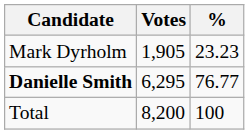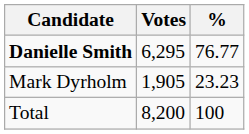 <table class="wikitable">
 <tr>
 <th>Candidate</th>
 <th>Votes</th>
 <th>%</th>
 </tr>
 <tr>
+<td><strong>Danielle Smith</strong></td>
+<td>6,295</td>
+<td>76.77</td>
+</tr>
+<tr>
 <td>Mark Dyrholm</td>
 <td>1,905</td>
 <td>23.23</td>
-</tr>
-<tr>
-<td><strong>Danielle Smith</strong></td>
-<td>6,295</td>
-<td>76.77</td>
 </tr>
 <tr>
 <td>Total</td>
 <td>8,200</td>
 <td>100</td>
 </tr>
 </table>
